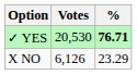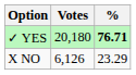 <table class="wikitable">
 <tr>
 <th>Option</th>
 <th>Votes</th>
 <th>%</th>
 </tr>
 <tr>
 <td style=background:#bbf8be>✓ YES</td>
-<td style=background:#bbf8be>20,530</td>
+<td style=background:#bbf8be>20,180</td>
 <td style=background:#bbf8be><strong>76.71</strong></td>
 </tr>
 <tr>
 <td>X NO</td>
 <td>6,126</td>
 <td>23.29</td>
 </tr>
 </table>
